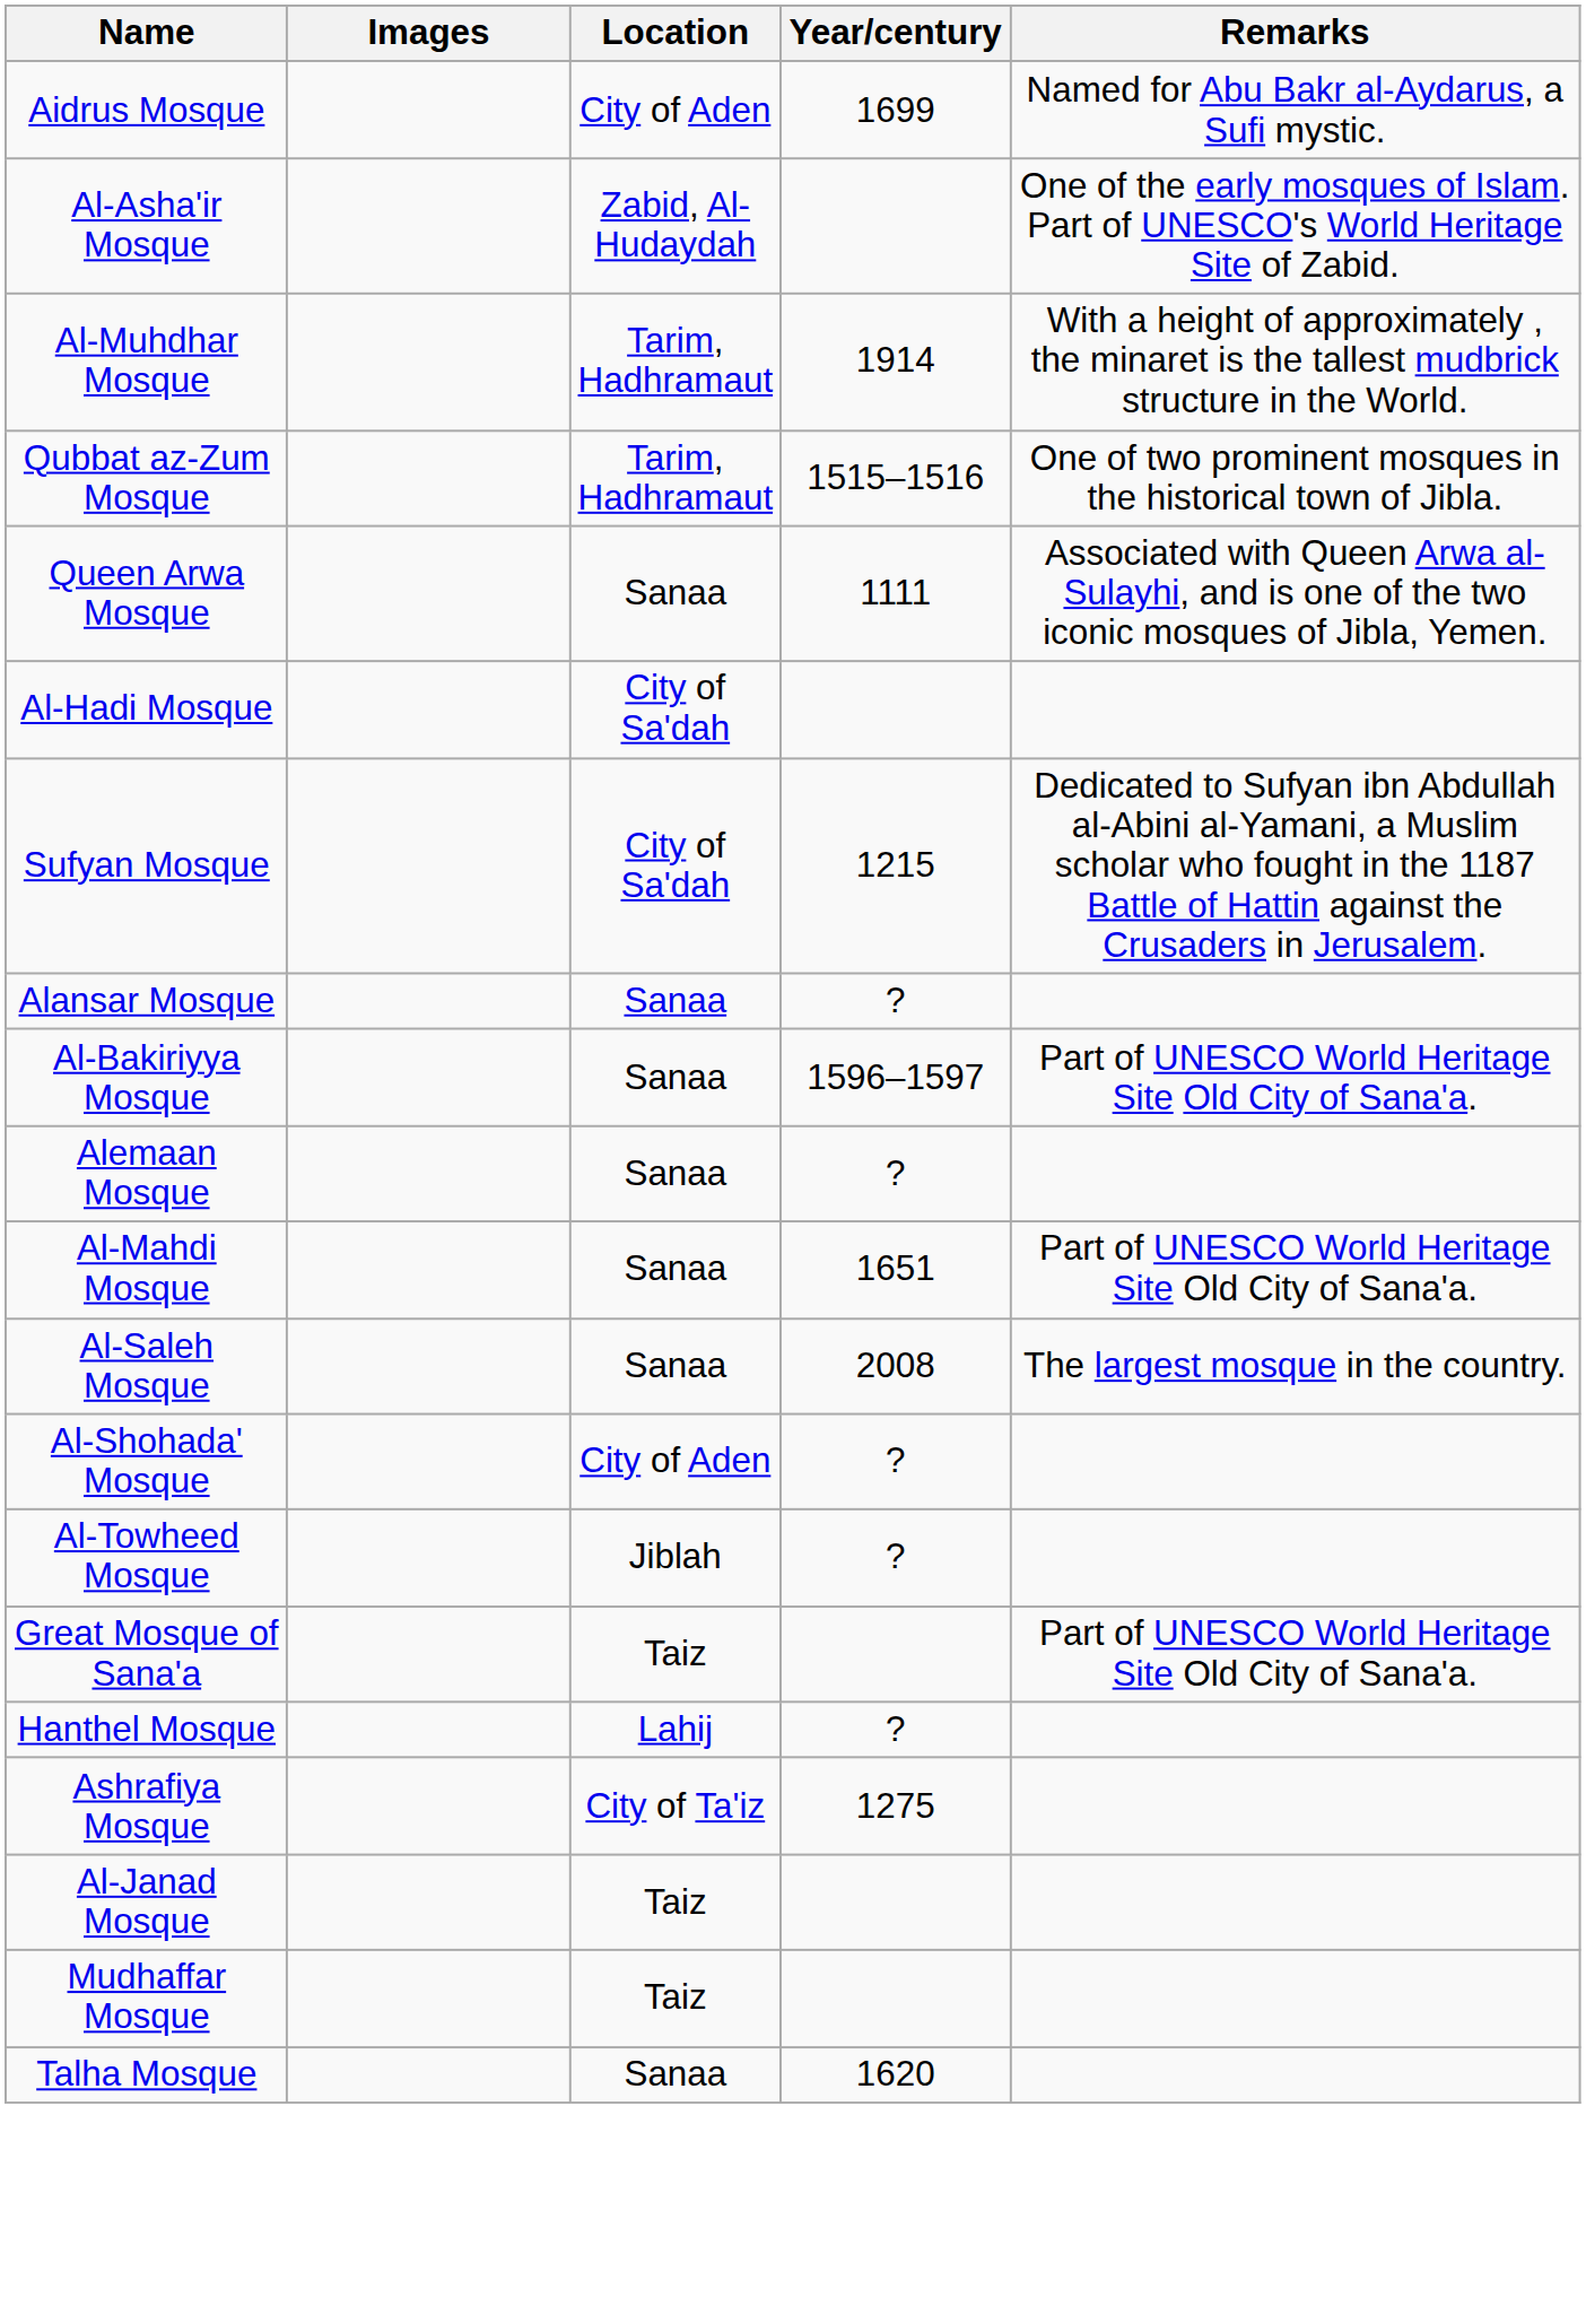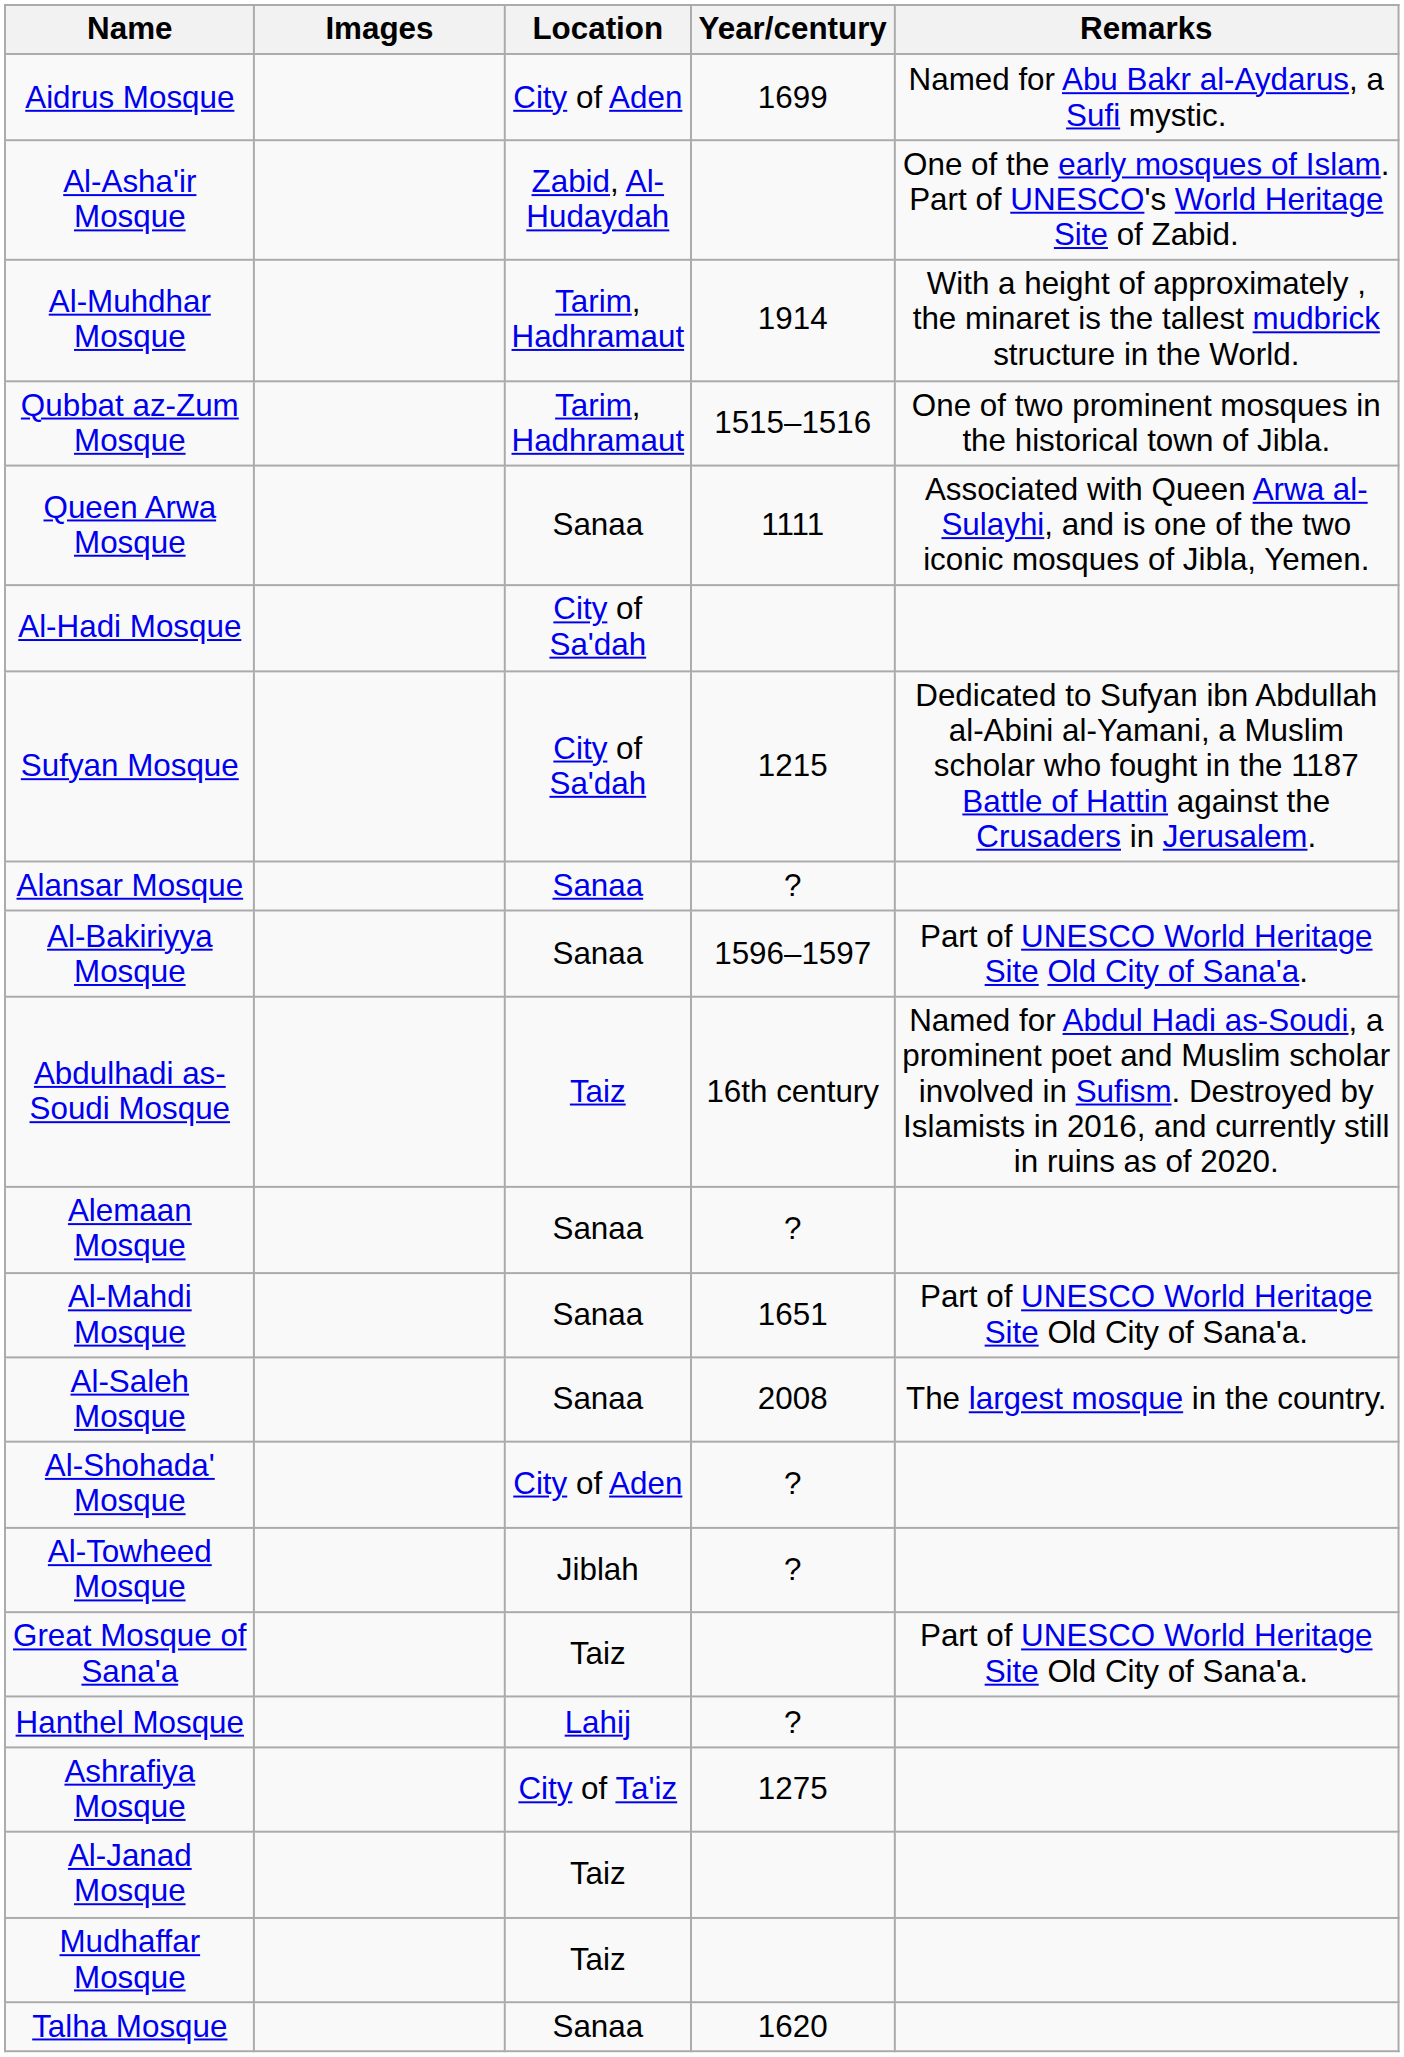 <table class="wikitable sortable" style="text-align:center">
 <tr>
 <th align=left width=120px>Name</th>
 <th align=center width=120px class=unsortable>Images</th>
 <th align=left width=075px>Location</th>
 <th align=left width=050px>Year/century</th>
 <th align=left width=250px class=unsortable>Remarks</th>
 </tr>
 <tr>
 <td><a href='#'>Aidrus Mosque</a></td>
 <td></td>
 <td><a href='#'>City</a> of <a href='#'>Aden</a></td>
 <td>1699</td>
 <td>Named for <a href='#'>Abu Bakr al-Aydarus</a>, a <a href='#'>Sufi</a> mystic.</td>
 </tr>
 <tr>
 <td><a href='#'>Al-Asha'ir Mosque</a></td>
 <td></td>
 <td><a href='#'>Zabid</a>, <a href='#'>Al-Hudaydah</a></td>
 <td></td>
 <td>One of the <a href='#'>early mosques of Islam</a>. Part of <a href='#'>UNESCO</a>'s <a href='#'>World Heritage Site</a> of Zabid.</td>
 </tr>
 <tr>
 <td><a href='#'>Al-Muhdhar Mosque</a></td>
 <td></td>
 <td><a href='#'>Tarim</a>, <a href='#'>Hadhramaut</a></td>
 <td>1914</td>
 <td>With a height of approximately , the minaret is the tallest <a href='#'>mudbrick</a> structure in the World.</td>
 </tr>
 <tr>
 <td><a href='#'>Qubbat az-Zum Mosque</a></td>
 <td></td>
 <td><a href='#'>Tarim</a>, <a href='#'>Hadhramaut</a></td>
 <td>1515–1516</td>
 <td>One of two prominent mosques in the historical town of Jibla.</td>
 </tr>
 <tr>
 <td><a href='#'>Queen Arwa Mosque</a></td>
 <td></td>
 <td>Sanaa</td>
 <td>1111</td>
 <td>Associated with Queen <a href='#'>Arwa al-Sulayhi</a>, and is one of the two iconic mosques of Jibla, Yemen.</td>
 </tr>
 <tr>
 <td><a href='#'>Al-Hadi Mosque</a></td>
 <td></td>
 <td><a href='#'>City</a> of <a href='#'>Sa'dah</a></td>
 <td></td>
 <td></td>
 </tr>
 <tr>
 <td><a href='#'>Sufyan Mosque</a></td>
 <td></td>
 <td><a href='#'>City</a> of <a href='#'>Sa'dah</a></td>
 <td>1215</td>
 <td>Dedicated to Sufyan ibn Abdullah al-Abini al-Yamani, a Muslim scholar who fought in the 1187 <a href='#'>Battle of Hattin</a> against the <a href='#'>Crusaders</a> in <a href='#'>Jerusalem</a>.</td>
 </tr>
 <tr>
 <td><a href='#'>Alansar Mosque</a></td>
 <td></td>
 <td><a href='#'>Sanaa</a></td>
 <td>?</td>
 <td></td>
 </tr>
 <tr>
 <td><a href='#'>Al-Bakiriyya Mosque</a></td>
 <td></td>
 <td>Sanaa</td>
 <td>1596–1597</td>
 <td>Part of <a href='#'>UNESCO World Heritage Site</a> <a href='#'>Old City of Sana'a</a>.</td>
+</tr>
+<tr>
+<td><a href='#'>Abdulhadi as-Soudi Mosque</a></td>
+<td></td>
+<td><a href='#'>Taiz</a></td>
+<td>16th century</td>
+<td>Named for <a href='#'>Abdul Hadi as-Soudi</a>, a prominent poet and Muslim scholar involved in <a href='#'>Sufism</a>. Destroyed by Islamists in 2016, and currently still in ruins as of 2020.</td>
 </tr>
 <tr>
 <td><a href='#'>Alemaan Mosque</a></td>
 <td></td>
 <td>Sanaa</td>
 <td>?</td>
 <td></td>
 </tr>
 <tr>
 <td><a href='#'>Al-Mahdi Mosque</a></td>
 <td></td>
 <td>Sanaa</td>
 <td>1651</td>
 <td>Part of <a href='#'>UNESCO World Heritage Site</a> Old City of Sana'a.</td>
 </tr>
 <tr>
 <td><a href='#'>Al-Saleh Mosque</a></td>
 <td></td>
 <td>Sanaa</td>
 <td>2008</td>
 <td>The <a href='#'>largest mosque</a> in the country.</td>
 </tr>
 <tr>
 <td><a href='#'>Al-Shohada' Mosque</a></td>
 <td></td>
 <td><a href='#'>City</a> of <a href='#'>Aden</a></td>
 <td>?</td>
 <td></td>
 </tr>
 <tr>
 <td><a href='#'>Al-Towheed Mosque</a></td>
 <td></td>
 <td>Jiblah</td>
 <td>?</td>
 <td></td>
 </tr>
 <tr>
 <td><a href='#'>Great Mosque of Sana'a</a></td>
 <td></td>
 <td>Taiz</td>
 <td></td>
 <td>Part of <a href='#'>UNESCO World Heritage Site</a> Old City of Sana'a.</td>
 </tr>
 <tr>
 <td><a href='#'>Hanthel Mosque</a></td>
 <td></td>
 <td><a href='#'>Lahij</a></td>
 <td>?</td>
 <td></td>
 </tr>
 <tr>
 <td><a href='#'>Ashrafiya Mosque</a></td>
 <td></td>
 <td><a href='#'>City</a> of <a href='#'>Ta'iz</a></td>
 <td>1275</td>
 <td></td>
 </tr>
 <tr>
 <td><a href='#'>Al-Janad Mosque</a></td>
 <td></td>
 <td>Taiz</td>
 <td></td>
 <td></td>
 </tr>
 <tr>
 <td><a href='#'>Mudhaffar Mosque</a></td>
 <td></td>
 <td>Taiz</td>
 <td></td>
 <td></td>
 </tr>
 <tr>
 <td><a href='#'>Talha Mosque</a></td>
 <td></td>
 <td>Sanaa</td>
 <td>1620</td>
 <td></td>
 </tr>
 </table>
